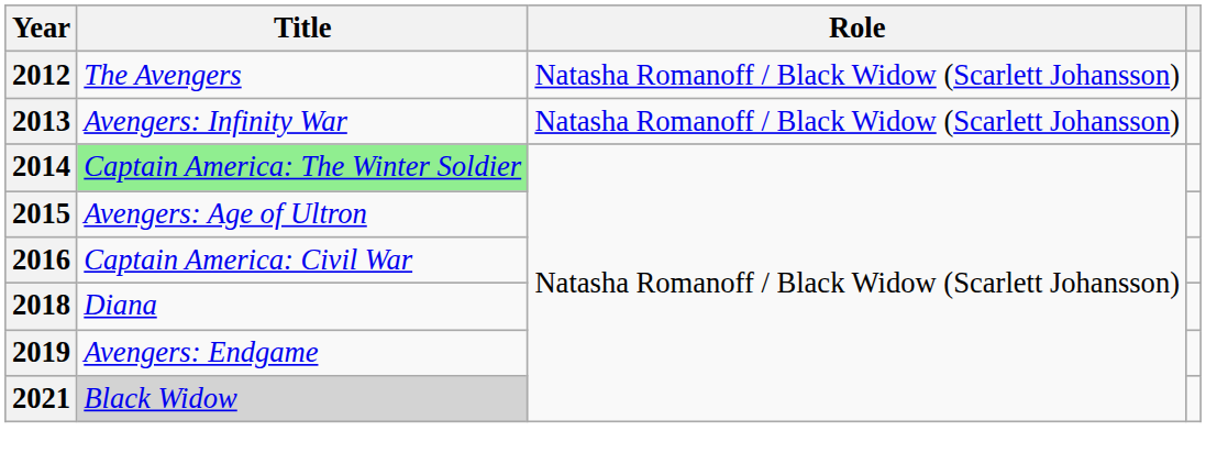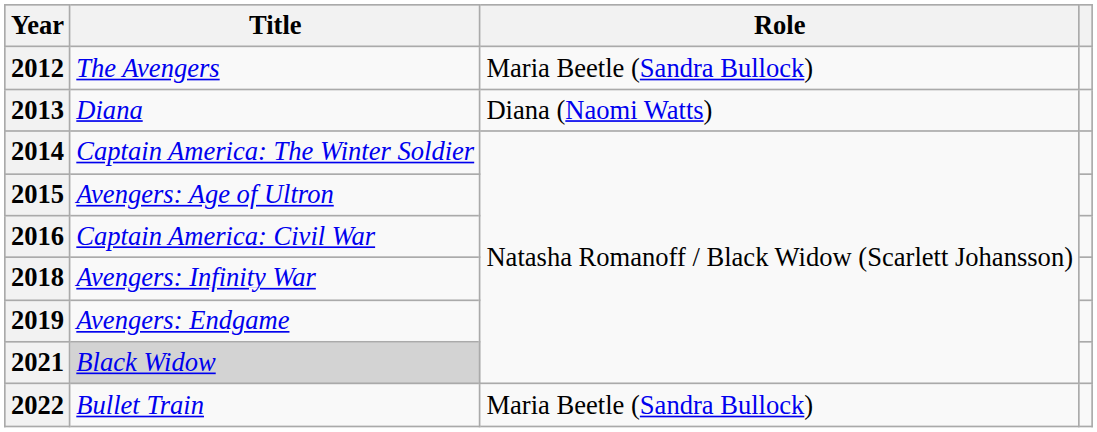 <table class="wikitable sortable plainrowheaders">
 <tr>
 <th scope="col">Year</th>
 <th scope="col">Title</th>
 <th scope="col">Role</th>
 <th scope="col" class="unsortable"></th>
 </tr>
 <tr>
 <th scope="row">2012</th>
 <td><em><a href='#'>The Avengers</a></em></td>
-<td><a href='#'>Natasha Romanoff / Black Widow</a> (<a href='#'>Scarlett Johansson</a>)</td>
+<td>Maria Beetle (<a href='#'>Sandra Bullock</a>)</td>
 <td></td>
 </tr>
 <tr>
 <th scope="row">2013</th>
-<td><em><a href='#'>Avengers: Infinity War</a></em></td>
-<td><a href='#'>Natasha Romanoff / Black Widow</a> (<a href='#'>Scarlett Johansson</a>)</td>
+<td><em><a href='#'>Diana</a></em></td>
+<td>Diana (<a href='#'>Naomi Watts</a>)</td>
 <td></td>
 </tr>
 <tr>
 <th scope="row">2014</th>
-<td style="background: lightgreen;"><em><a href='#'>Captain America: The Winter Soldier</a></em></td>
+<td><em><a href='#'>Captain America: The Winter Soldier</a></em></td>
 <td rowspan=6>Natasha Romanoff / Black Widow (Scarlett Johansson)</td>
 <td></td>
 </tr>
 <tr>
 <th scope="row">2015</th>
 <td><em><a href='#'>Avengers: Age of Ultron</a></em></td>
 <td></td>
 </tr>
 <tr>
 <th scope="row">2016</th>
 <td><em><a href='#'>Captain America: Civil War</a></em></td>
 <td></td>
 </tr>
 <tr>
 <th scope="row">2018</th>
-<td><em><a href='#'>Diana</a></em></td>
+<td><em><a href='#'>Avengers: Infinity War</a></em></td>
 <td></td>
 </tr>
 <tr>
 <th scope="row">2019</th>
 <td><em><a href='#'>Avengers: Endgame</a></em></td>
 <td></td>
 </tr>
 <tr>
 <th scope="row">2021</th>
 <td style="background: lightgrey;"><em><a href='#'>Black Widow</a></em></td>
 <td></td>
 </tr>
+<tr>
+<th scope="row">2022</th>
+<td><em><a href='#'>Bullet Train</a></em></td>
+<td>Maria Beetle (<a href='#'>Sandra Bullock</a>)</td>
+<td></td>
+</tr>
 </table>
